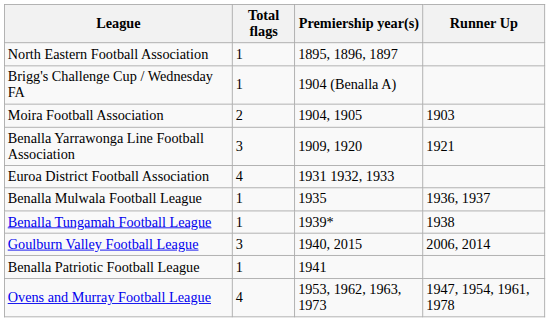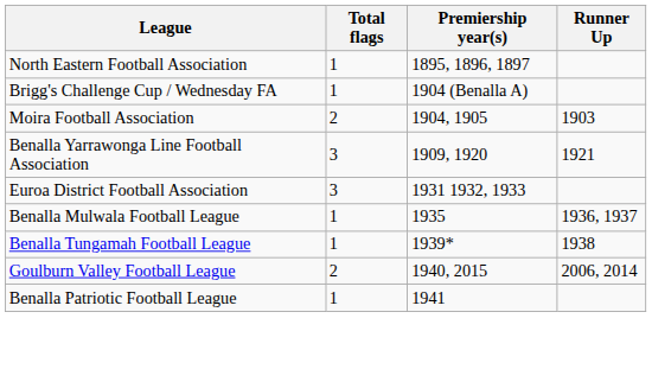 <table class="wikitable">
 <tr>
 <th>League</th>
 <th>Total flags</th>
 <th>Premiership year(s)</th>
 <th>Runner Up</th>
 </tr>
 <tr>
 <td>North Eastern Football Association</td>
 <td>1</td>
 <td>1895, 1896, 1897</td>
 <td></td>
 </tr>
 <tr>
 <td>Brigg's Challenge Cup / Wednesday FA</td>
 <td>1</td>
 <td>1904 (Benalla A)</td>
 <td></td>
 </tr>
 <tr>
 <td>Moira Football Association</td>
 <td>2</td>
 <td>1904, 1905</td>
 <td>1903</td>
 </tr>
 <tr>
 <td>Benalla Yarrawonga Line Football Association</td>
 <td>3</td>
 <td>1909, 1920</td>
 <td>1921</td>
 </tr>
 <tr>
 <td>Euroa District Football Association</td>
-<td>4</td>
+<td>3</td>
 <td>1931 1932, 1933</td>
 <td></td>
 </tr>
 <tr>
 <td>Benalla Mulwala Football League</td>
 <td>1</td>
 <td>1935</td>
 <td>1936, 1937</td>
 </tr>
 <tr>
 <td><a href='#'>Benalla Tungamah Football League</a></td>
 <td>1</td>
 <td>1939*</td>
 <td>1938</td>
 </tr>
 <tr>
 <td><a href='#'>Goulburn Valley Football League</a></td>
-<td>3</td>
+<td>2</td>
 <td>1940, 2015</td>
 <td>2006, 2014</td>
 </tr>
 <tr>
 <td>Benalla Patriotic Football League</td>
 <td>1</td>
 <td>1941</td>
 <td></td>
 </tr>
-<tr>
-<td><a href='#'>Ovens and Murray Football League</a></td>
-<td>4</td>
-<td>1953, 1962, 1963, 1973</td>
-<td>1947, 1954, 1961, 1978</td>
-</tr>
 </table>
